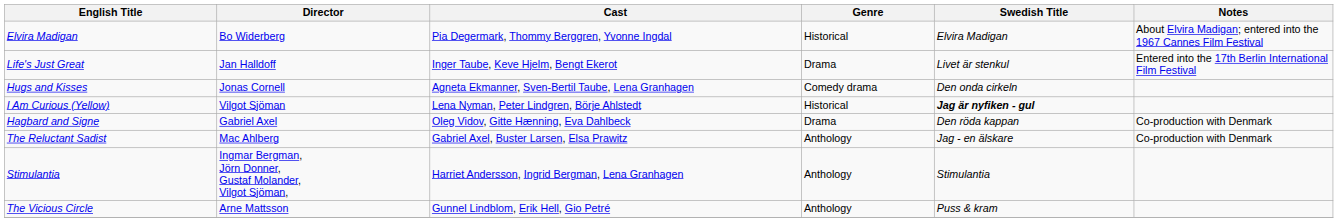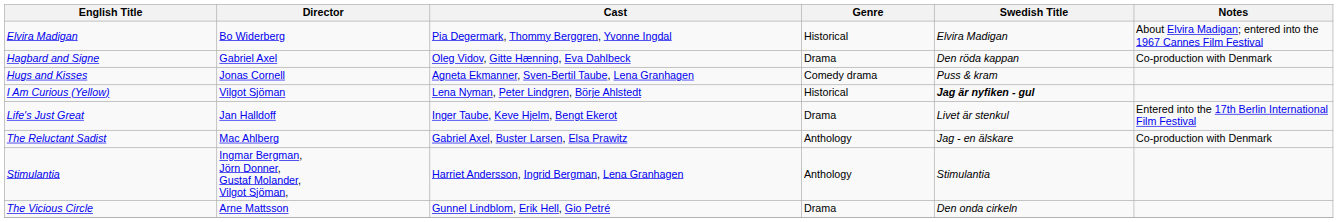 <table class="wikitable" style="width:100%;">
 <tr>
 <th style="width:16%;">English Title</th>
 <th style="width:16%;">Director</th>
 <th style="width:28%;">Cast</th>
 <th style="width:10%;">Genre</th>
 <th style="width:15%;">Swedish Title</th>
 <th style="width:15%;">Notes</th>
 </tr>
 <tr>
 <td><em><a href='#'>Elvira Madigan</a></em></td>
 <td><a href='#'>Bo Widerberg</a></td>
 <td><a href='#'>Pia Degermark</a>, <a href='#'>Thommy Berggren</a>, <a href='#'>Yvonne Ingdal </a></td>
 <td>Historical</td>
 <td><em>Elvira Madigan</em></td>
 <td>About <a href='#'>Elvira Madigan</a>; entered into the <a href='#'>1967 Cannes Film Festival</a></td>
 </tr>
 <tr>
-<td><em><a href='#'>Life's Just Great</a></em></td>
-<td><a href='#'>Jan Halldoff</a></td>
-<td><a href='#'>Inger Taube</a>, <a href='#'>Keve Hjelm</a>, <a href='#'>Bengt Ekerot</a></td>
+<td><em><a href='#'>Hagbard and Signe</a></em></td>
+<td><a href='#'>Gabriel Axel</a></td>
+<td><a href='#'>Oleg Vidov</a>, <a href='#'>Gitte Hænning</a>, <a href='#'>Eva Dahlbeck</a></td>
 <td>Drama</td>
-<td><em>Livet är stenkul</em></td>
-<td>Entered into the <a href='#'>17th Berlin International Film Festival</a></td>
+<td><em>Den röda kappan</em></td>
+<td>Co-production with Denmark</td>
 </tr>
 <tr>
 <td><em><a href='#'>Hugs and Kisses</a></em></td>
 <td><a href='#'>Jonas Cornell</a></td>
 <td><a href='#'>Agneta Ekmanner</a>, <a href='#'>Sven-Bertil Taube</a>, <a href='#'>Lena Granhagen</a></td>
 <td>Comedy drama</td>
-<td><em>Den onda cirkeln</em></td>
+<td><em>Puss & kram</em></td>
 <td></td>
 </tr>
 <tr>
 <td><em><a href='#'>I Am Curious (Yellow)</a></em></td>
 <td><a href='#'>Vilgot Sjöman</a></td>
 <td><a href='#'>Lena Nyman</a>, <a href='#'>Peter Lindgren</a>, <a href='#'>Börje Ahlstedt</a></td>
 <td>Historical</td>
 <td><strong><em>Jag är nyfiken - gul</em></strong></td>
 <td></td>
 </tr>
 <tr>
-<td><em><a href='#'>Hagbard and Signe</a></em></td>
-<td><a href='#'>Gabriel Axel</a></td>
-<td><a href='#'>Oleg Vidov</a>, <a href='#'>Gitte Hænning</a>, <a href='#'>Eva Dahlbeck</a></td>
+<td><em><a href='#'>Life's Just Great</a></em></td>
+<td><a href='#'>Jan Halldoff</a></td>
+<td><a href='#'>Inger Taube</a>, <a href='#'>Keve Hjelm</a>, <a href='#'>Bengt Ekerot</a></td>
 <td>Drama</td>
-<td><em>Den röda kappan</em></td>
-<td>Co-production with Denmark</td>
+<td><em>Livet är stenkul</em></td>
+<td>Entered into the <a href='#'>17th Berlin International Film Festival</a></td>
 </tr>
 <tr>
 <td><em><a href='#'>The Reluctant Sadist</a></em></td>
 <td><a href='#'>Mac Ahlberg</a></td>
 <td><a href='#'>Gabriel Axel</a>, <a href='#'>Buster Larsen</a>, <a href='#'>Elsa Prawitz</a></td>
 <td>Anthology</td>
 <td><em>Jag - en älskare</em></td>
 <td>Co-production with Denmark</td>
 </tr>
 <tr>
 <td><em><a href='#'>Stimulantia</a></em></td>
 <td><a href='#'>Ingmar Bergman</a>,<br><a href='#'>Jörn Donner</a>,<br><a href='#'>Gustaf Molander</a>,<br><a href='#'>Vilgot Sjöman</a>,<br></td>
 <td><a href='#'>Harriet Andersson</a>, <a href='#'>Ingrid Bergman</a>, <a href='#'>Lena Granhagen</a></td>
 <td>Anthology</td>
 <td><em>Stimulantia</em></td>
 <td></td>
 </tr>
 <tr>
 <td><em><a href='#'>The Vicious Circle</a></em></td>
 <td><a href='#'>Arne Mattsson</a></td>
 <td><a href='#'>Gunnel Lindblom</a>, <a href='#'>Erik Hell</a>, <a href='#'>Gio Petré</a></td>
-<td>Anthology</td>
-<td><em>Puss & kram</em></td>
+<td>Drama</td>
+<td><em>Den onda cirkeln</em></td>
 <td></td>
 </tr>
 <tr>
 </tr>
 </table>
